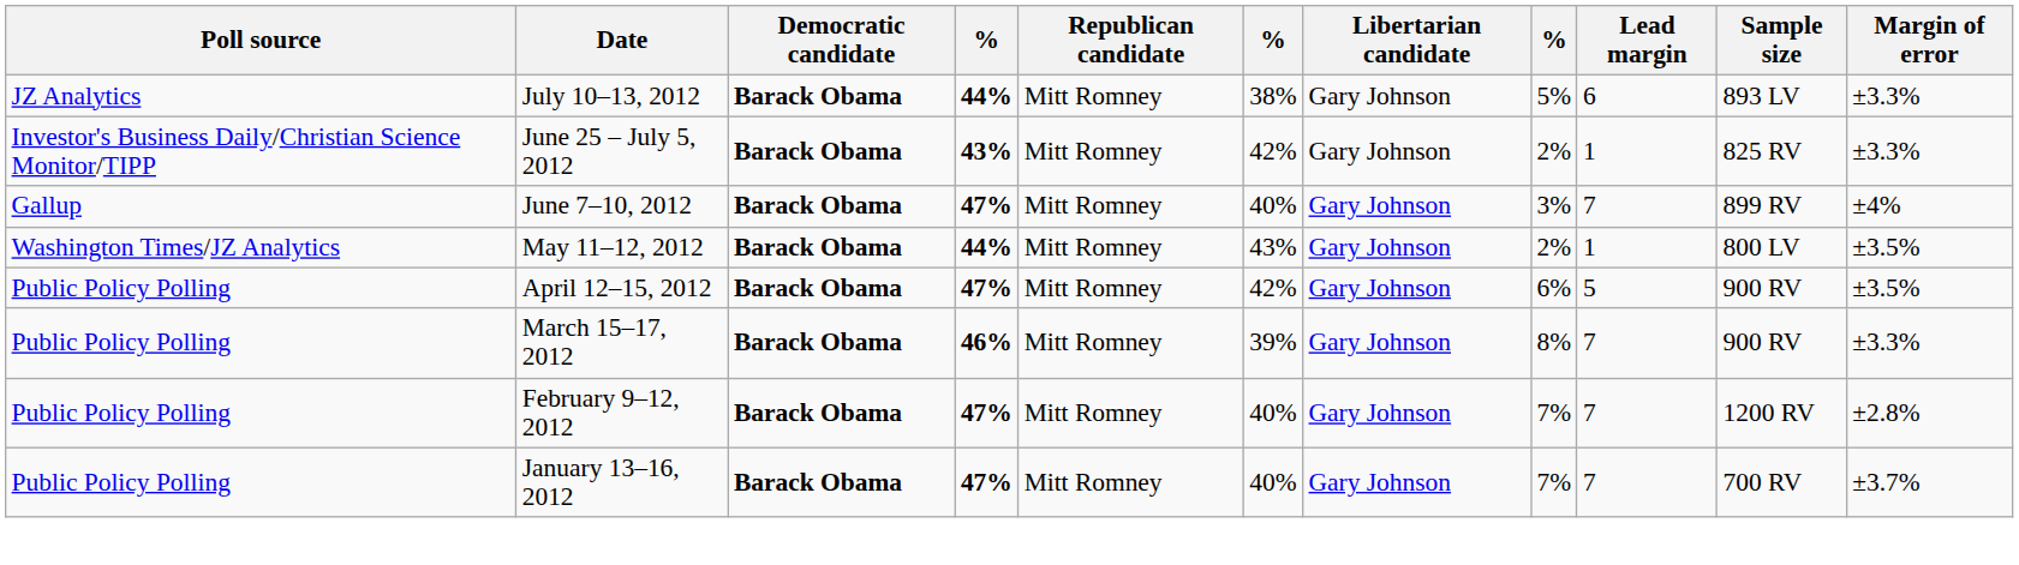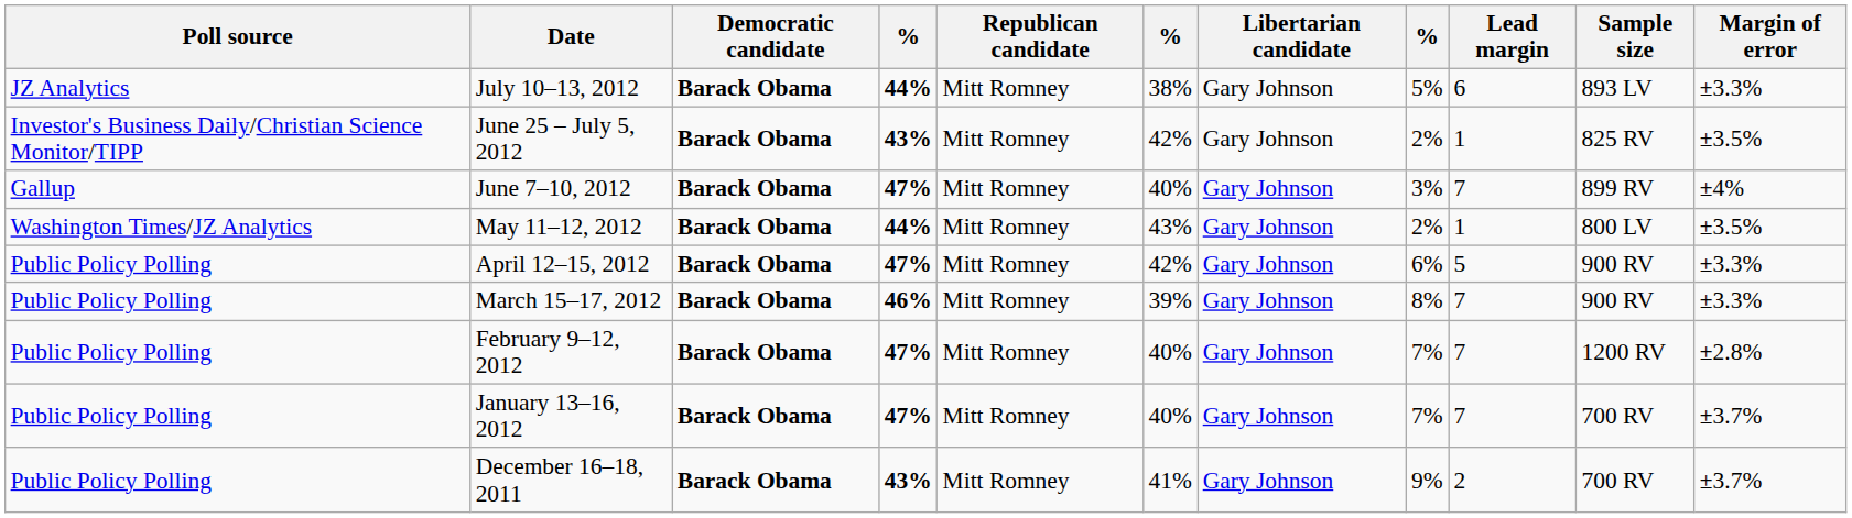 <table class="wikitable">
 <tr>
 <th>Poll source</th>
 <th>Date</th>
 <th>Democratic candidate</th>
 <th>%</th>
 <th>Republican candidate</th>
 <th>%</th>
 <th>Libertarian candidate</th>
 <th>%</th>
 <th>Lead margin</th>
 <th>Sample size</th>
 <th>Margin of error</th>
 </tr>
 <tr>
 <td><a href='#'>JZ Analytics</a></td>
 <td>July 10–13, 2012</td>
 <td><strong>Barack Obama</strong></td>
 <td><strong>44%</strong></td>
 <td>Mitt Romney</td>
 <td>38%</td>
 <td>Gary Johnson</td>
 <td>5%</td>
 <td>6</td>
 <td>893 LV</td>
 <td>±3.3%</td>
 </tr>
 <tr>
 <td><a href='#'>Investor's Business Daily</a>/<a href='#'>Christian Science Monitor</a>/<a href='#'>TIPP</a></td>
 <td>June 25 – July 5, 2012</td>
 <td><strong>Barack Obama</strong></td>
 <td><strong>43%</strong></td>
 <td>Mitt Romney</td>
 <td>42%</td>
 <td>Gary Johnson</td>
 <td>2%</td>
 <td>1</td>
 <td>825 RV</td>
-<td>±3.3%</td>
+<td>±3.5%</td>
 </tr>
 <tr>
 <td><a href='#'>Gallup</a></td>
 <td>June 7–10, 2012</td>
 <td><strong>Barack Obama</strong></td>
 <td><strong>47%</strong></td>
 <td>Mitt Romney</td>
 <td>40%</td>
 <td><a href='#'>Gary Johnson</a></td>
 <td>3%</td>
 <td>7</td>
 <td>899 RV</td>
 <td>±4%</td>
 </tr>
 <tr>
 <td><a href='#'>Washington Times</a>/<a href='#'>JZ Analytics</a></td>
 <td>May 11–12, 2012</td>
 <td><strong>Barack Obama</strong></td>
 <td><strong>44%</strong></td>
 <td>Mitt Romney</td>
 <td>43%</td>
 <td><a href='#'>Gary Johnson</a></td>
 <td>2%</td>
 <td>1</td>
 <td>800 LV</td>
 <td>±3.5%</td>
 </tr>
 <tr>
 <td><a href='#'>Public Policy Polling</a></td>
 <td>April 12–15, 2012</td>
 <td><strong>Barack Obama</strong></td>
 <td><strong>47%</strong></td>
 <td>Mitt Romney</td>
 <td>42%</td>
 <td><a href='#'>Gary Johnson</a></td>
 <td>6%</td>
 <td>5</td>
 <td>900 RV</td>
-<td>±3.5%</td>
+<td>±3.3%</td>
 </tr>
 <tr>
 <td><a href='#'>Public Policy Polling</a></td>
 <td>March 15–17, 2012</td>
 <td><strong>Barack Obama</strong></td>
 <td><strong>46%</strong></td>
 <td>Mitt Romney</td>
 <td>39%</td>
 <td><a href='#'>Gary Johnson</a></td>
 <td>8%</td>
 <td>7</td>
 <td>900 RV</td>
 <td>±3.3%</td>
 </tr>
 <tr>
 <td><a href='#'>Public Policy Polling</a></td>
 <td>February 9–12, 2012</td>
 <td><strong>Barack Obama</strong></td>
 <td><strong>47%</strong></td>
 <td>Mitt Romney</td>
 <td>40%</td>
 <td><a href='#'>Gary Johnson</a></td>
 <td>7%</td>
 <td>7</td>
 <td>1200 RV</td>
 <td>±2.8%</td>
 </tr>
 <tr>
 <td><a href='#'>Public Policy Polling</a></td>
 <td>January 13–16, 2012</td>
 <td><strong>Barack Obama</strong></td>
 <td><strong>47%</strong></td>
 <td>Mitt Romney</td>
 <td>40%</td>
 <td><a href='#'>Gary Johnson</a></td>
 <td>7%</td>
 <td>7</td>
 <td>700 RV</td>
 <td>±3.7%</td>
 </tr>
+<tr>
+<td><a href='#'>Public Policy Polling</a></td>
+<td>December 16–18, 2011</td>
+<td><strong>Barack Obama</strong></td>
+<td><strong>43%</strong></td>
+<td>Mitt Romney</td>
+<td>41%</td>
+<td><a href='#'>Gary Johnson</a></td>
+<td>9%</td>
+<td>2</td>
+<td>700 RV</td>
+<td>±3.7%</td>
+</tr>
 </table>
